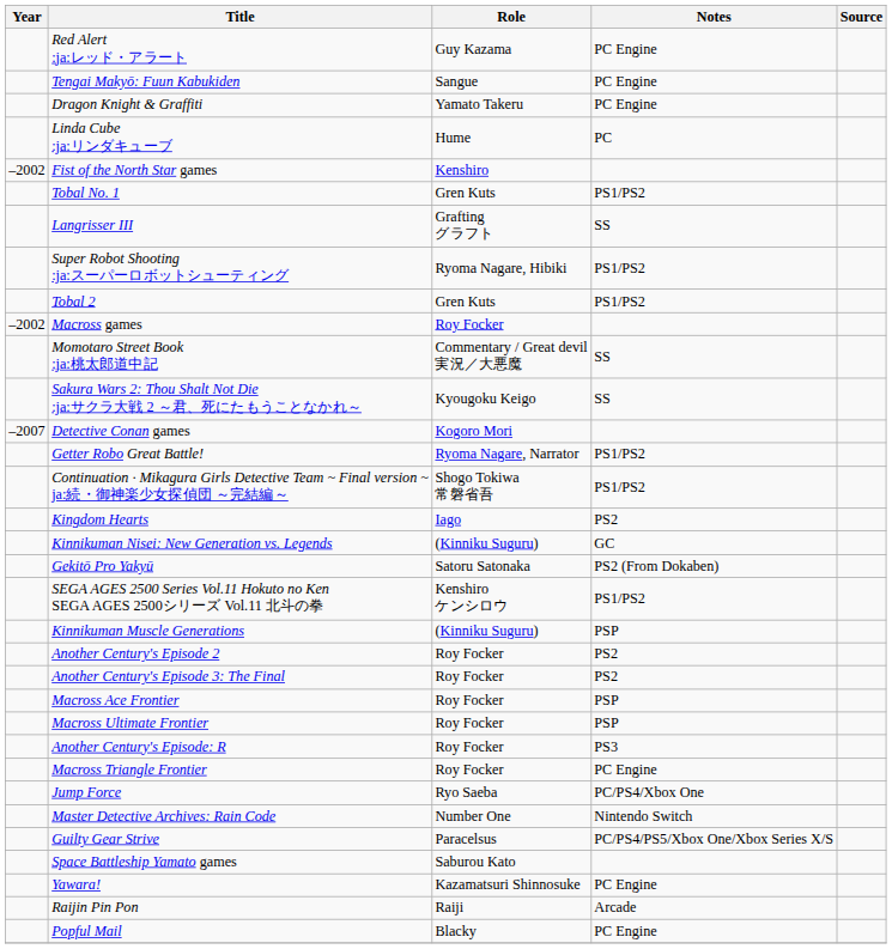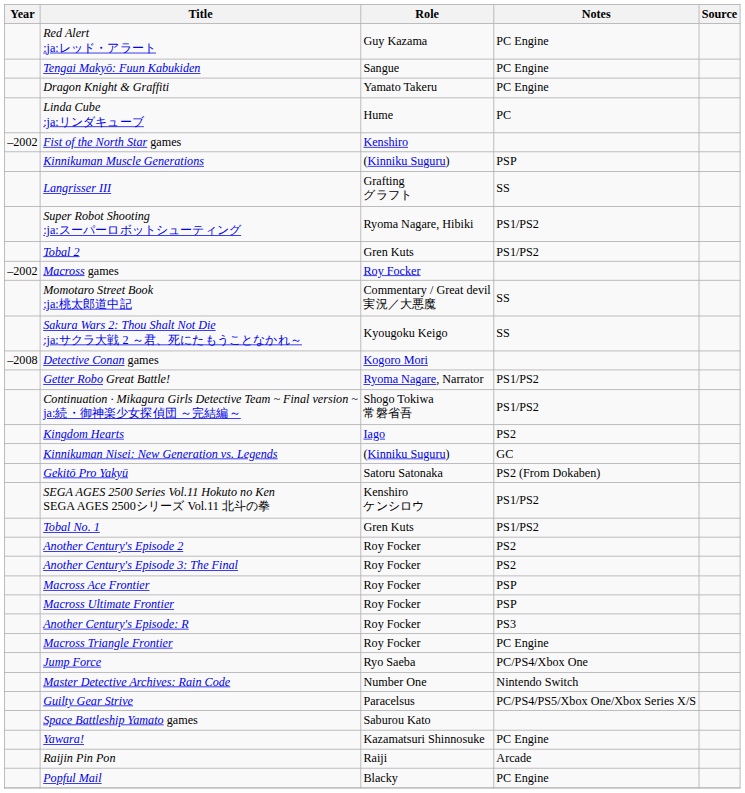 <table class="wikitable sortable plainrowheaders">
 <tr>
 <th>Year</th>
 <th>Title</th>
 <th>Role</th>
 <th class="unsortable">Notes</th>
 <th class="unsortable">Source</th>
 </tr>
 <tr>
 <td></td>
 <td><em>Red Alert</em><br><a href='#'>:ja:レッド・アラート</a></td>
 <td>Guy Kazama</td>
 <td>PC Engine</td>
 <td></td>
 </tr>
 <tr>
 <td></td>
 <td><em><a href='#'>Tengai Makyō: Fuun Kabukiden</a></em></td>
 <td>Sangue</td>
 <td>PC Engine</td>
 <td></td>
 </tr>
 <tr>
 <td></td>
 <td><em>Dragon Knight & Graffiti</em></td>
 <td>Yamato Takeru</td>
 <td>PC Engine</td>
 <td></td>
 </tr>
 <tr>
 <td></td>
 <td><em>Linda Cube</em><br><a href='#'>:ja:リンダキューブ</a></td>
 <td>Hume</td>
 <td>PC</td>
 <td></td>
 </tr>
 <tr>
 <td>–2002</td>
 <td><em><a href='#'>Fist of the North Star</a></em> games</td>
 <td><a href='#'>Kenshiro</a></td>
 <td></td>
 <td></td>
 </tr>
 <tr>
 <td></td>
-<td><em><a href='#'>Tobal No. 1</a></em></td>
-<td>Gren Kuts</td>
-<td>PS1/PS2</td>
+<td><em><a href='#'>Kinnikuman Muscle Generations</a></em></td>
+<td>(<a href='#'>Kinniku Suguru</a>)</td>
+<td>PSP</td>
 <td></td>
 </tr>
 <tr>
 <td></td>
 <td><em><a href='#'>Langrisser III</a></em></td>
 <td>Grafting<br>グラフト</td>
 <td>SS</td>
 <td></td>
 </tr>
 <tr>
 <td></td>
 <td><em>Super Robot Shooting</em><br><a href='#'>:ja:スーパーロボットシューティング</a></td>
 <td>Ryoma Nagare, Hibiki </td>
 <td>PS1/PS2</td>
 <td></td>
 </tr>
 <tr>
 <td></td>
 <td><em><a href='#'>Tobal 2</a></em></td>
 <td>Gren Kuts</td>
 <td>PS1/PS2</td>
 <td></td>
 </tr>
 <tr>
 <td>–2002</td>
 <td><em><a href='#'>Macross</a></em> games</td>
 <td><a href='#'>Roy Focker</a></td>
 <td></td>
 <td></td>
 </tr>
 <tr>
 <td></td>
 <td><em>Momotaro Street Book</em><br><a href='#'>:ja:桃太郎道中記</a></td>
 <td>Commentary / Great devil<br>実況／大悪魔</td>
 <td>SS</td>
 <td></td>
 </tr>
 <tr>
 <td></td>
 <td><em><a href='#'>Sakura Wars 2: Thou Shalt Not Die</a></em><br><a href='#'>:ja:サクラ大戦 2 ～君、死にたもうことなかれ～</a></td>
 <td>Kyougoku Keigo</td>
 <td>SS</td>
 <td></td>
 </tr>
 <tr>
-<td>–2007</td>
+<td>–2008</td>
 <td><em><a href='#'>Detective Conan</a></em> games</td>
 <td><a href='#'>Kogoro Mori</a></td>
 <td></td>
 <td></td>
 </tr>
 <tr>
 <td></td>
 <td><em><a href='#'>Getter Robo</a> Great Battle!</em></td>
 <td><a href='#'>Ryoma Nagare</a>, Narrator</td>
 <td>PS1/PS2</td>
 <td></td>
 </tr>
 <tr>
 <td></td>
 <td><em>Continuation · Mikagura Girls Detective Team ~ Final version ~</em><br><a href='#'>ja:続・御神楽少女探偵団 ～完結編～</a></td>
 <td>Shogo Tokiwa<br>常磐省吾</td>
 <td>PS1/PS2</td>
 <td></td>
 </tr>
 <tr>
 <td></td>
 <td><em><a href='#'>Kingdom Hearts</a></em></td>
 <td><a href='#'>Iago</a></td>
 <td>PS2</td>
 <td></td>
 </tr>
 <tr>
 <td></td>
 <td><em><a href='#'>Kinnikuman Nisei: New Generation vs. Legends</a></em></td>
 <td>(<a href='#'>Kinniku Suguru</a>)</td>
 <td>GC</td>
 <td></td>
 </tr>
 <tr>
 <td></td>
 <td><em><a href='#'>Gekitō Pro Yakyū</a></em></td>
 <td>Satoru Satonaka</td>
 <td>PS2 (From Dokaben)</td>
 <td></td>
 </tr>
 <tr>
 <td></td>
 <td><em>SEGA AGES 2500 Series Vol.11 Hokuto no Ken</em><br>SEGA AGES 2500シリーズ Vol.11 北斗の拳</td>
 <td>Kenshiro<br>ケンシロウ</td>
 <td>PS1/PS2</td>
 <td></td>
 </tr>
 <tr>
 <td></td>
-<td><em><a href='#'>Kinnikuman Muscle Generations</a></em></td>
-<td>(<a href='#'>Kinniku Suguru</a>)</td>
-<td>PSP</td>
+<td><em><a href='#'>Tobal No. 1</a></em></td>
+<td>Gren Kuts</td>
+<td>PS1/PS2</td>
 <td></td>
 </tr>
 <tr>
 <td></td>
 <td><em><a href='#'>Another Century's Episode 2</a></em></td>
 <td>Roy Focker</td>
 <td>PS2</td>
 <td></td>
 </tr>
 <tr>
 <td></td>
 <td><em><a href='#'>Another Century's Episode 3: The Final</a></em></td>
 <td>Roy Focker</td>
 <td>PS2</td>
 <td></td>
 </tr>
 <tr>
 <td></td>
 <td><em><a href='#'>Macross Ace Frontier</a></em></td>
 <td>Roy Focker</td>
 <td>PSP</td>
 <td></td>
 </tr>
 <tr>
 <td></td>
 <td><em><a href='#'>Macross Ultimate Frontier</a></em></td>
 <td>Roy Focker</td>
 <td>PSP</td>
 <td></td>
 </tr>
 <tr>
 <td></td>
 <td><em><a href='#'>Another Century's Episode: R</a></em></td>
 <td>Roy Focker</td>
 <td>PS3</td>
 <td></td>
 </tr>
 <tr>
 <td></td>
 <td><em><a href='#'>Macross Triangle Frontier</a></em></td>
 <td>Roy Focker</td>
 <td>PC Engine</td>
 <td></td>
 </tr>
 <tr>
 <td></td>
 <td><em><a href='#'>Jump Force</a></em></td>
 <td>Ryo Saeba</td>
 <td>PC/PS4/Xbox One</td>
 <td></td>
 </tr>
 <tr>
 <td></td>
 <td><em><a href='#'>Master Detective Archives: Rain Code</a></em></td>
 <td>Number One</td>
 <td>Nintendo Switch</td>
 <td></td>
 </tr>
 <tr>
 <td></td>
 <td><em><a href='#'>Guilty Gear Strive</a></em></td>
 <td>Paracelsus</td>
 <td>PC/PS4/PS5/Xbox One/Xbox Series X/S</td>
 <td></td>
 </tr>
 <tr>
 <td></td>
 <td><em><a href='#'>Space Battleship Yamato</a></em> games</td>
 <td>Saburou Kato</td>
 <td></td>
 <td></td>
 </tr>
 <tr>
 <td></td>
 <td><em><a href='#'>Yawara!</a></em></td>
 <td>Kazamatsuri Shinnosuke</td>
 <td>PC Engine</td>
 <td></td>
 </tr>
 <tr>
 <td></td>
 <td><em>Raijin Pin Pon</em></td>
 <td>Raiji</td>
 <td>Arcade</td>
 <td></td>
 </tr>
 <tr>
 <td></td>
 <td><em><a href='#'>Popful Mail</a></em></td>
 <td>Blacky</td>
 <td>PC Engine</td>
 <td></td>
 </tr>
 <tr>
 </tr>
 </table>
